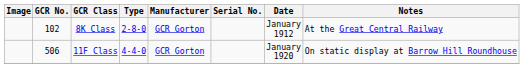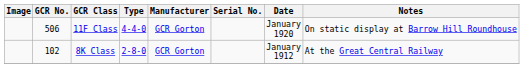 <table class=wikitable style=text-align:center>
 <tr>
 <th>Image</th>
 <th>GCR No.</th>
 <th>GCR Class</th>
 <th>Type</th>
 <th>Manufacturer</th>
 <th>Serial No.</th>
 <th>Date</th>
 <th>Notes</th>
 </tr>
 <tr>
 <td></td>
+<td>506</td>
+<td><a href='#'>11F Class</a></td>
+<td><a href='#'>4-4-0</a></td>
+<td><a href='#'>GCR Gorton</a></td>
+<td></td>
+<td>January<br>1920</td>
+<td align=left>On static display at <a href='#'>Barrow Hill Roundhouse</a></td>
+</tr>
+<tr>
+<td></td>
 <td>102</td>
 <td><a href='#'>8K Class</a></td>
 <td><a href='#'>2-8-0</a></td>
 <td><a href='#'>GCR Gorton</a></td>
 <td></td>
 <td>January<br>1912</td>
 <td align=left>At the <a href='#'>Great Central Railway</a></td>
 </tr>
 <tr>
-<td></td>
-<td>506</td>
-<td><a href='#'>11F Class</a></td>
-<td><a href='#'>4-4-0</a></td>
-<td><a href='#'>GCR Gorton</a></td>
-<td></td>
-<td>January<br>1920</td>
-<td align=left>On static display at <a href='#'>Barrow Hill Roundhouse</a></td>
-</tr>
-<tr>
 </tr>
 </table>
